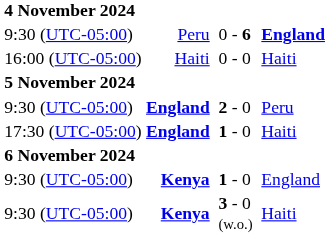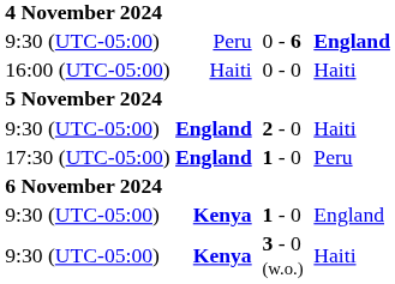 <table>
 <tr>
 <td><strong>4 November 2024</strong></td>
 </tr>
 <tr>
 <td>9:30 (<a href='#'>UTC-05:00</a>)</td>
 <td align=right><a href='#'>Peru</a></td>
 <td></td>
 <td>0 - <strong>6</strong></td>
 <td></td>
 <td><strong><a href='#'>England</a></strong></td>
 </tr>
 <tr>
 <td>16:00 (<a href='#'>UTC-05:00</a>)</td>
 <td align=right><a href='#'>Haiti</a></td>
 <td></td>
 <td>0 - 0</td>
 <td></td>
 <td><a href='#'>Haiti</a></td>
 </tr>
 <tr>
 <td><strong>5 November 2024</strong></td>
 </tr>
 <tr>
 <td>9:30 (<a href='#'>UTC-05:00</a>)</td>
 <td align=right><strong><a href='#'>England</a></strong></td>
 <td></td>
 <td><strong>2</strong> - 0</td>
 <td></td>
-<td><a href='#'>Peru</a></td>
+<td><a href='#'>Haiti</a></td>
 </tr>
 <tr>
 <td>17:30 (<a href='#'>UTC-05:00</a>)</td>
 <td align=right><strong><a href='#'>England</a></strong></td>
 <td></td>
 <td><strong>1</strong> - 0</td>
 <td></td>
-<td><a href='#'>Haiti</a></td>
+<td><a href='#'>Peru</a></td>
 </tr>
 <tr>
 <td><strong>6 November 2024</strong></td>
 </tr>
 <tr>
 <td>9:30 (<a href='#'>UTC-05:00</a>)</td>
 <td align=right><strong><a href='#'>Kenya</a></strong></td>
 <td></td>
 <td><strong>1</strong> - 0</td>
 <td></td>
 <td><a href='#'>England</a></td>
 </tr>
 <tr>
 <td>9:30 (<a href='#'>UTC-05:00</a>)</td>
 <td align=right><strong><a href='#'>Kenya</a></strong></td>
 <td></td>
 <td><strong>3</strong> - 0 <br><small>(w.o.)</small></td>
 <td></td>
 <td><a href='#'>Haiti</a></td>
 </tr>
 </table>
